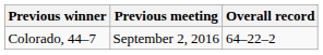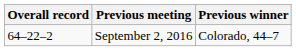 <table class="wikitable">
 <tr>
+<th>Overall record</th>
+<th>Previous meeting</th>
 <th>Previous winner</th>
-<th>Previous meeting</th>
-<th>Overall record</th>
 </tr>
 <tr>
+<td>64–22–2</td>
+<td>September 2, 2016</td>
 <td>Colorado, 44–7</td>
-<td>September 2, 2016</td>
-<td>64–22–2</td>
 </tr>
 </table>
